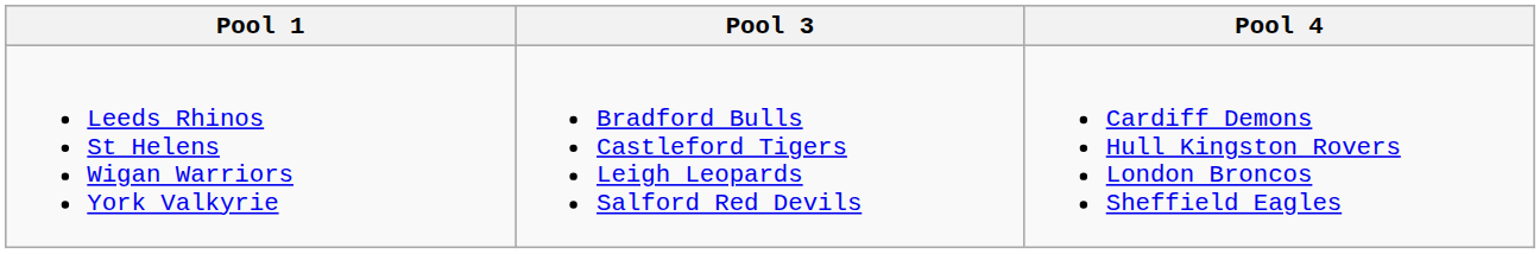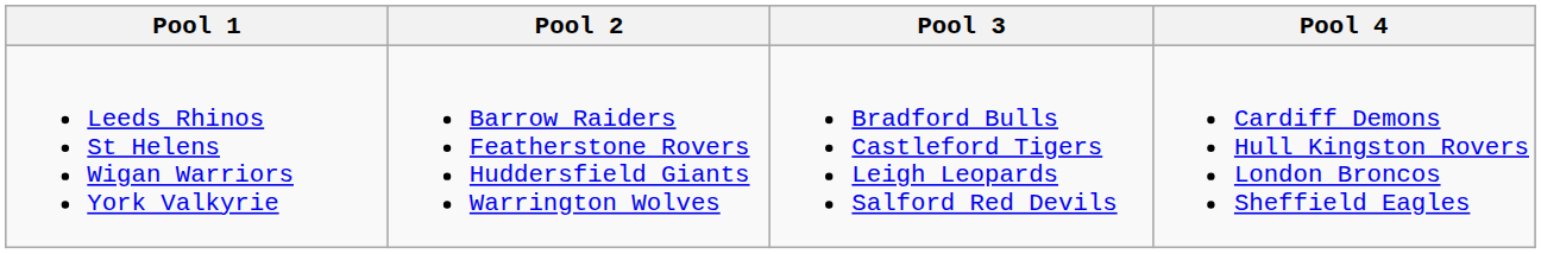 <table class="wikitable">
 <tr>
 <th width=25%>Pool 1</th>
+<th width=25%>Pool 2</th>
 <th width=25%>Pool 3</th>
 <th width=25%>Pool 4</th>
 </tr>
 <tr>
 <td><br><ul><li><a href='#'>Leeds Rhinos</a></li><li><a href='#'>St Helens</a></li><li><a href='#'>Wigan Warriors</a></li><li><a href='#'>York Valkyrie</a></li></ul></td>
+<td><br><ul><li><a href='#'>Barrow Raiders</a></li><li><a href='#'>Featherstone Rovers</a></li><li><a href='#'>Huddersfield Giants</a></li><li><a href='#'>Warrington Wolves</a></li></ul></td>
 <td><br><ul><li><a href='#'>Bradford Bulls</a></li><li><a href='#'>Castleford Tigers</a></li><li><a href='#'>Leigh Leopards</a></li><li><a href='#'>Salford Red Devils</a></li></ul></td>
 <td><br><ul><li><a href='#'>Cardiff Demons</a></li><li><a href='#'>Hull Kingston Rovers</a></li><li><a href='#'>London Broncos</a></li><li><a href='#'>Sheffield Eagles</a></li></ul></td>
 </tr>
 </table>
